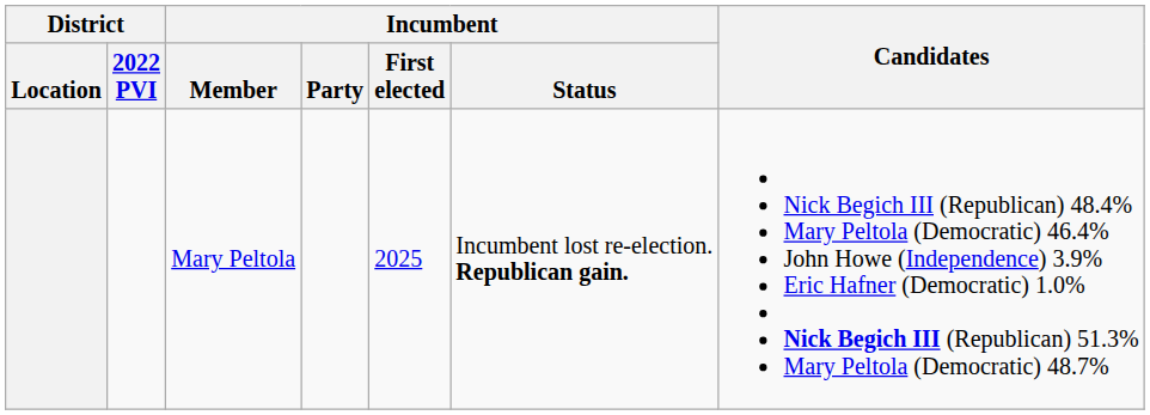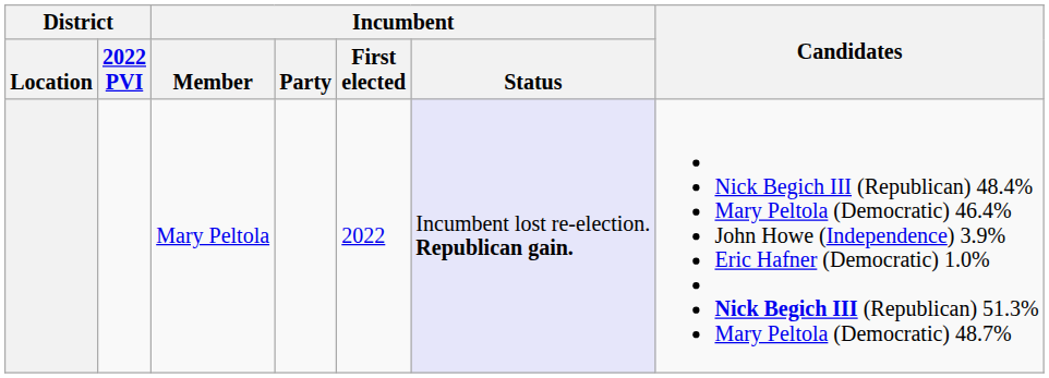 <table class="wikitable sortable">
 <tr>
 <th colspan=2>District</th>
 <th colspan=4>Incumbent</th>
 <th rowspan=2 class="unsortable">Candidates</th>
 </tr>
 <tr valign=bottom>
 <th>Location</th>
 <th><a href='#'>2022<br>PVI</a></th>
 <th>Member</th>
 <th>Party</th>
 <th>First<br>elected</th>
 <th>Status</th>
 </tr>
 <tr>
 <th></th>
 <td></td>
 <td><a href='#'>Mary Peltola</a></td>
 <td></td>
-<td><a href='#'>2025 </a></td>
-<td>Incumbent lost re-election.<br><strong>Republican gain.</strong></td>
+<td><a href='#'>2022 </a></td>
+<td style="background: lavender;">Incumbent lost re-election.<br><strong>Republican gain.</strong></td>
 <td nowrap><br><ul><li><strong></strong></li><li> <a href='#'>Nick Begich III</a> (Republican) 48.4%</li><li> <a href='#'>Mary Peltola</a> (Democratic) 46.4%</li><li>John Howe (<a href='#'>Independence</a>) 3.9%</li><li><a href='#'>Eric Hafner</a> (Democratic) 1.0%</li><li><strong></strong></li><li> <strong><a href='#'>Nick Begich III</a></strong> (Republican) 51.3%</li><li><a href='#'>Mary Peltola</a> (Democratic) 48.7%</li></ul></td>
 </tr>
 </table>
